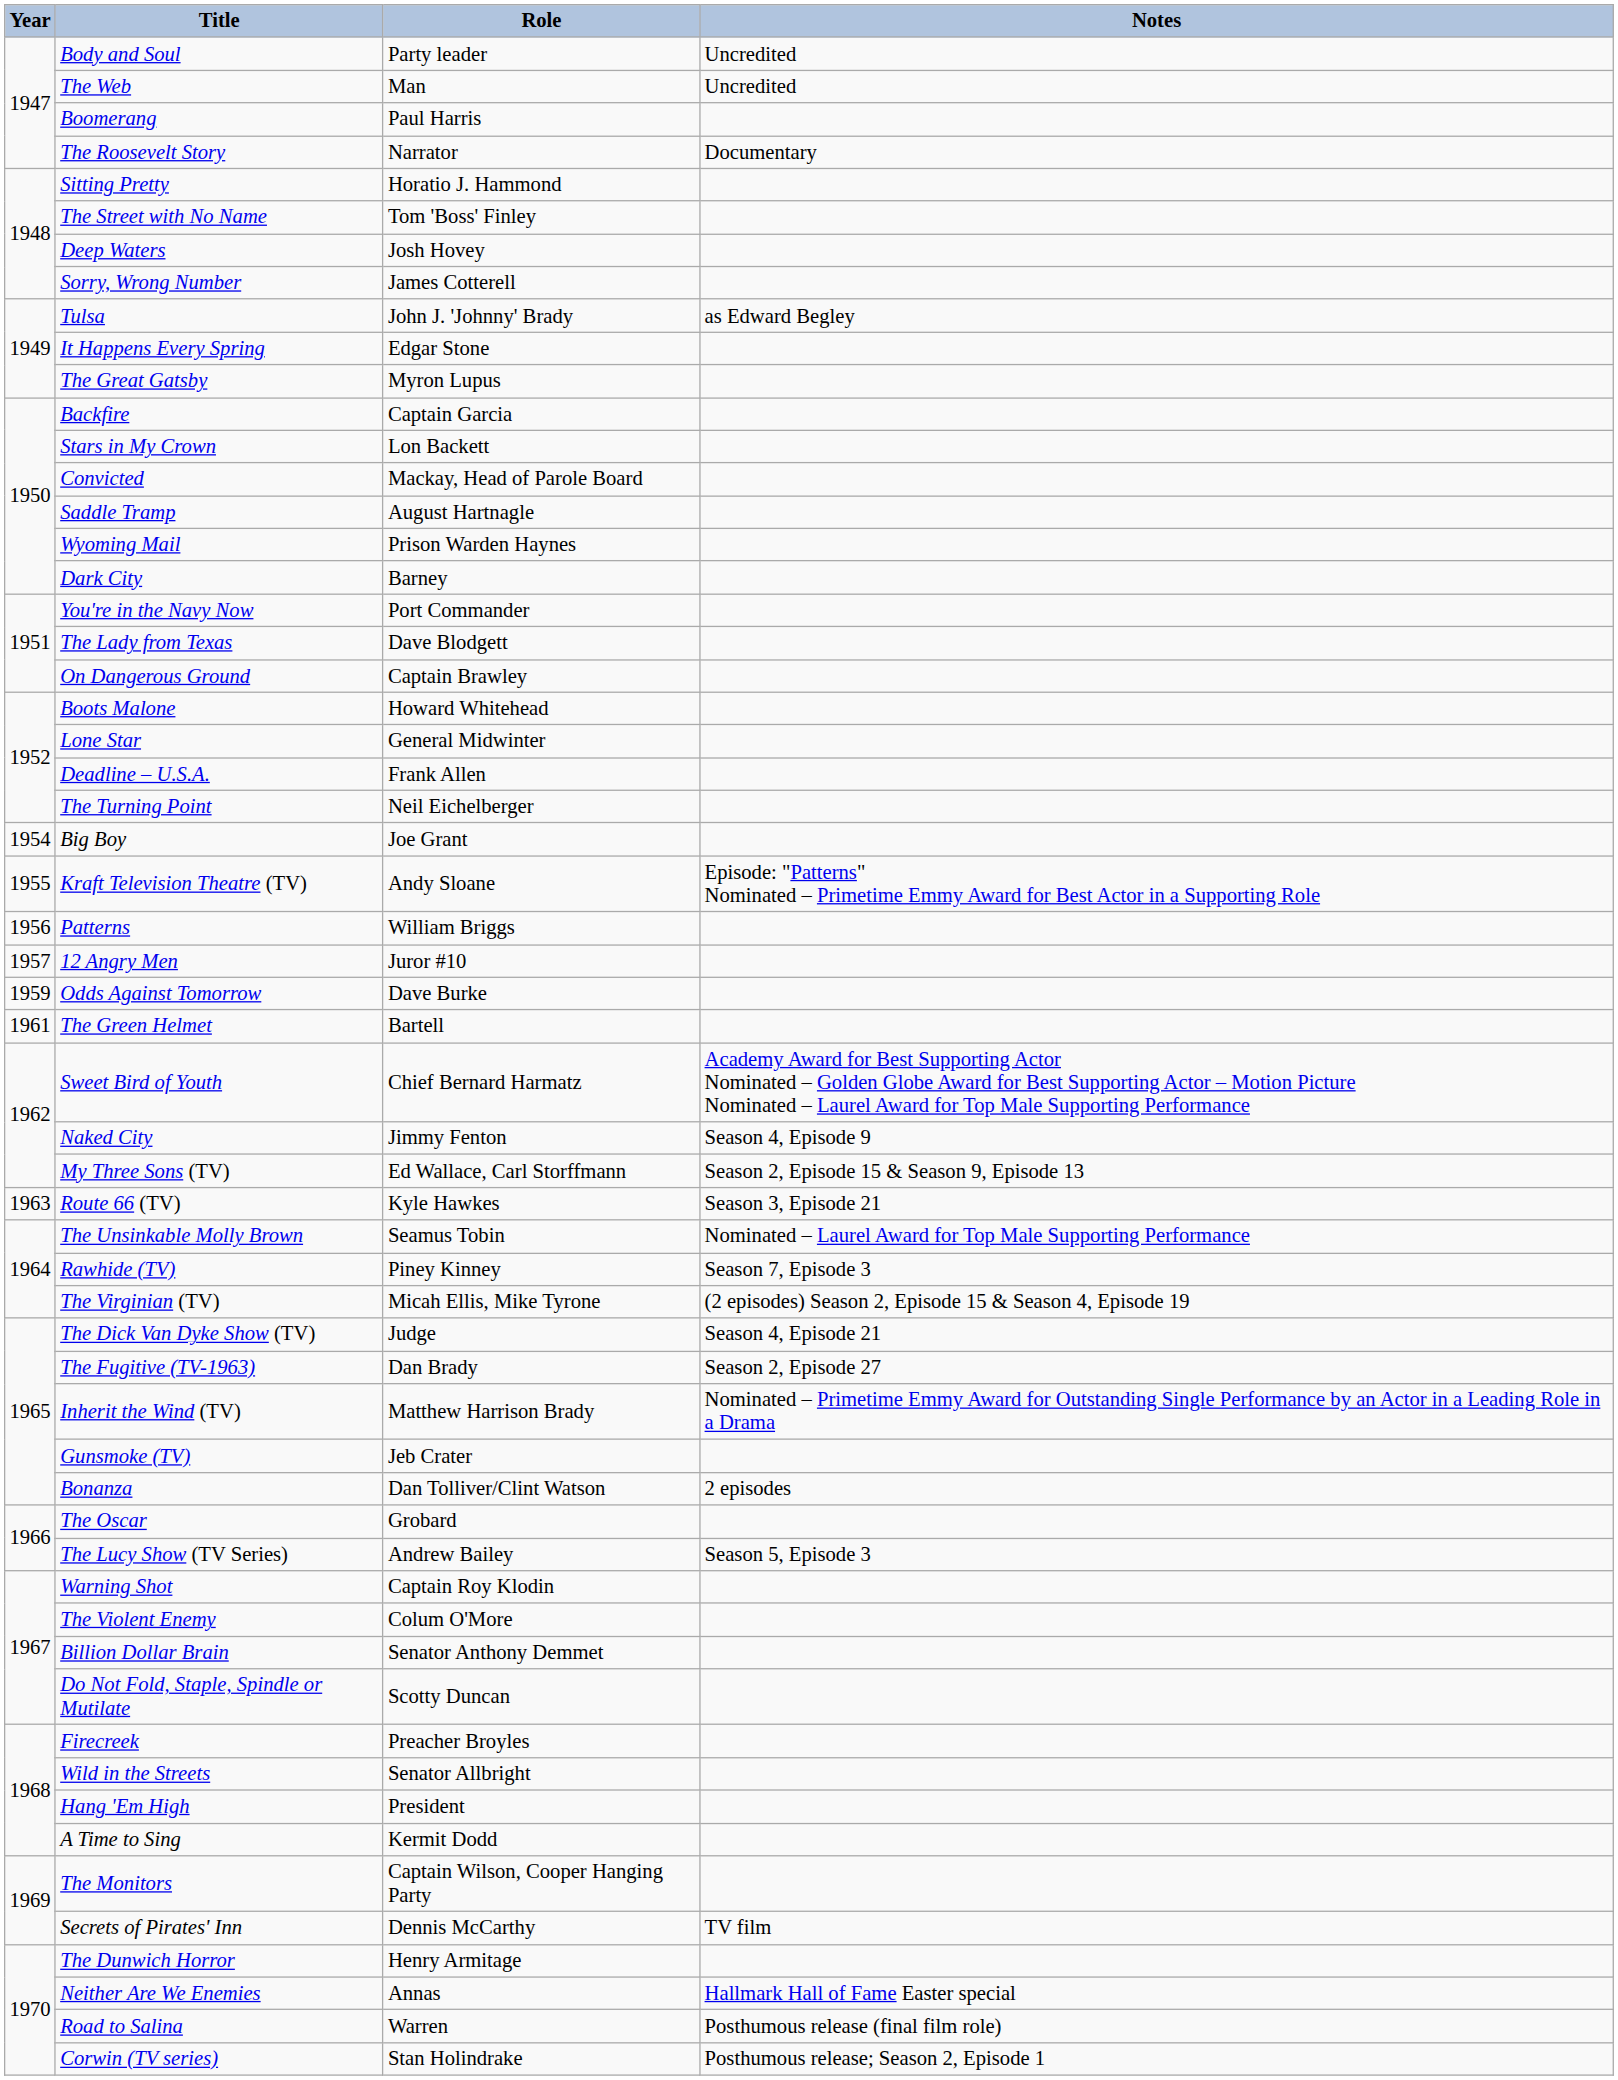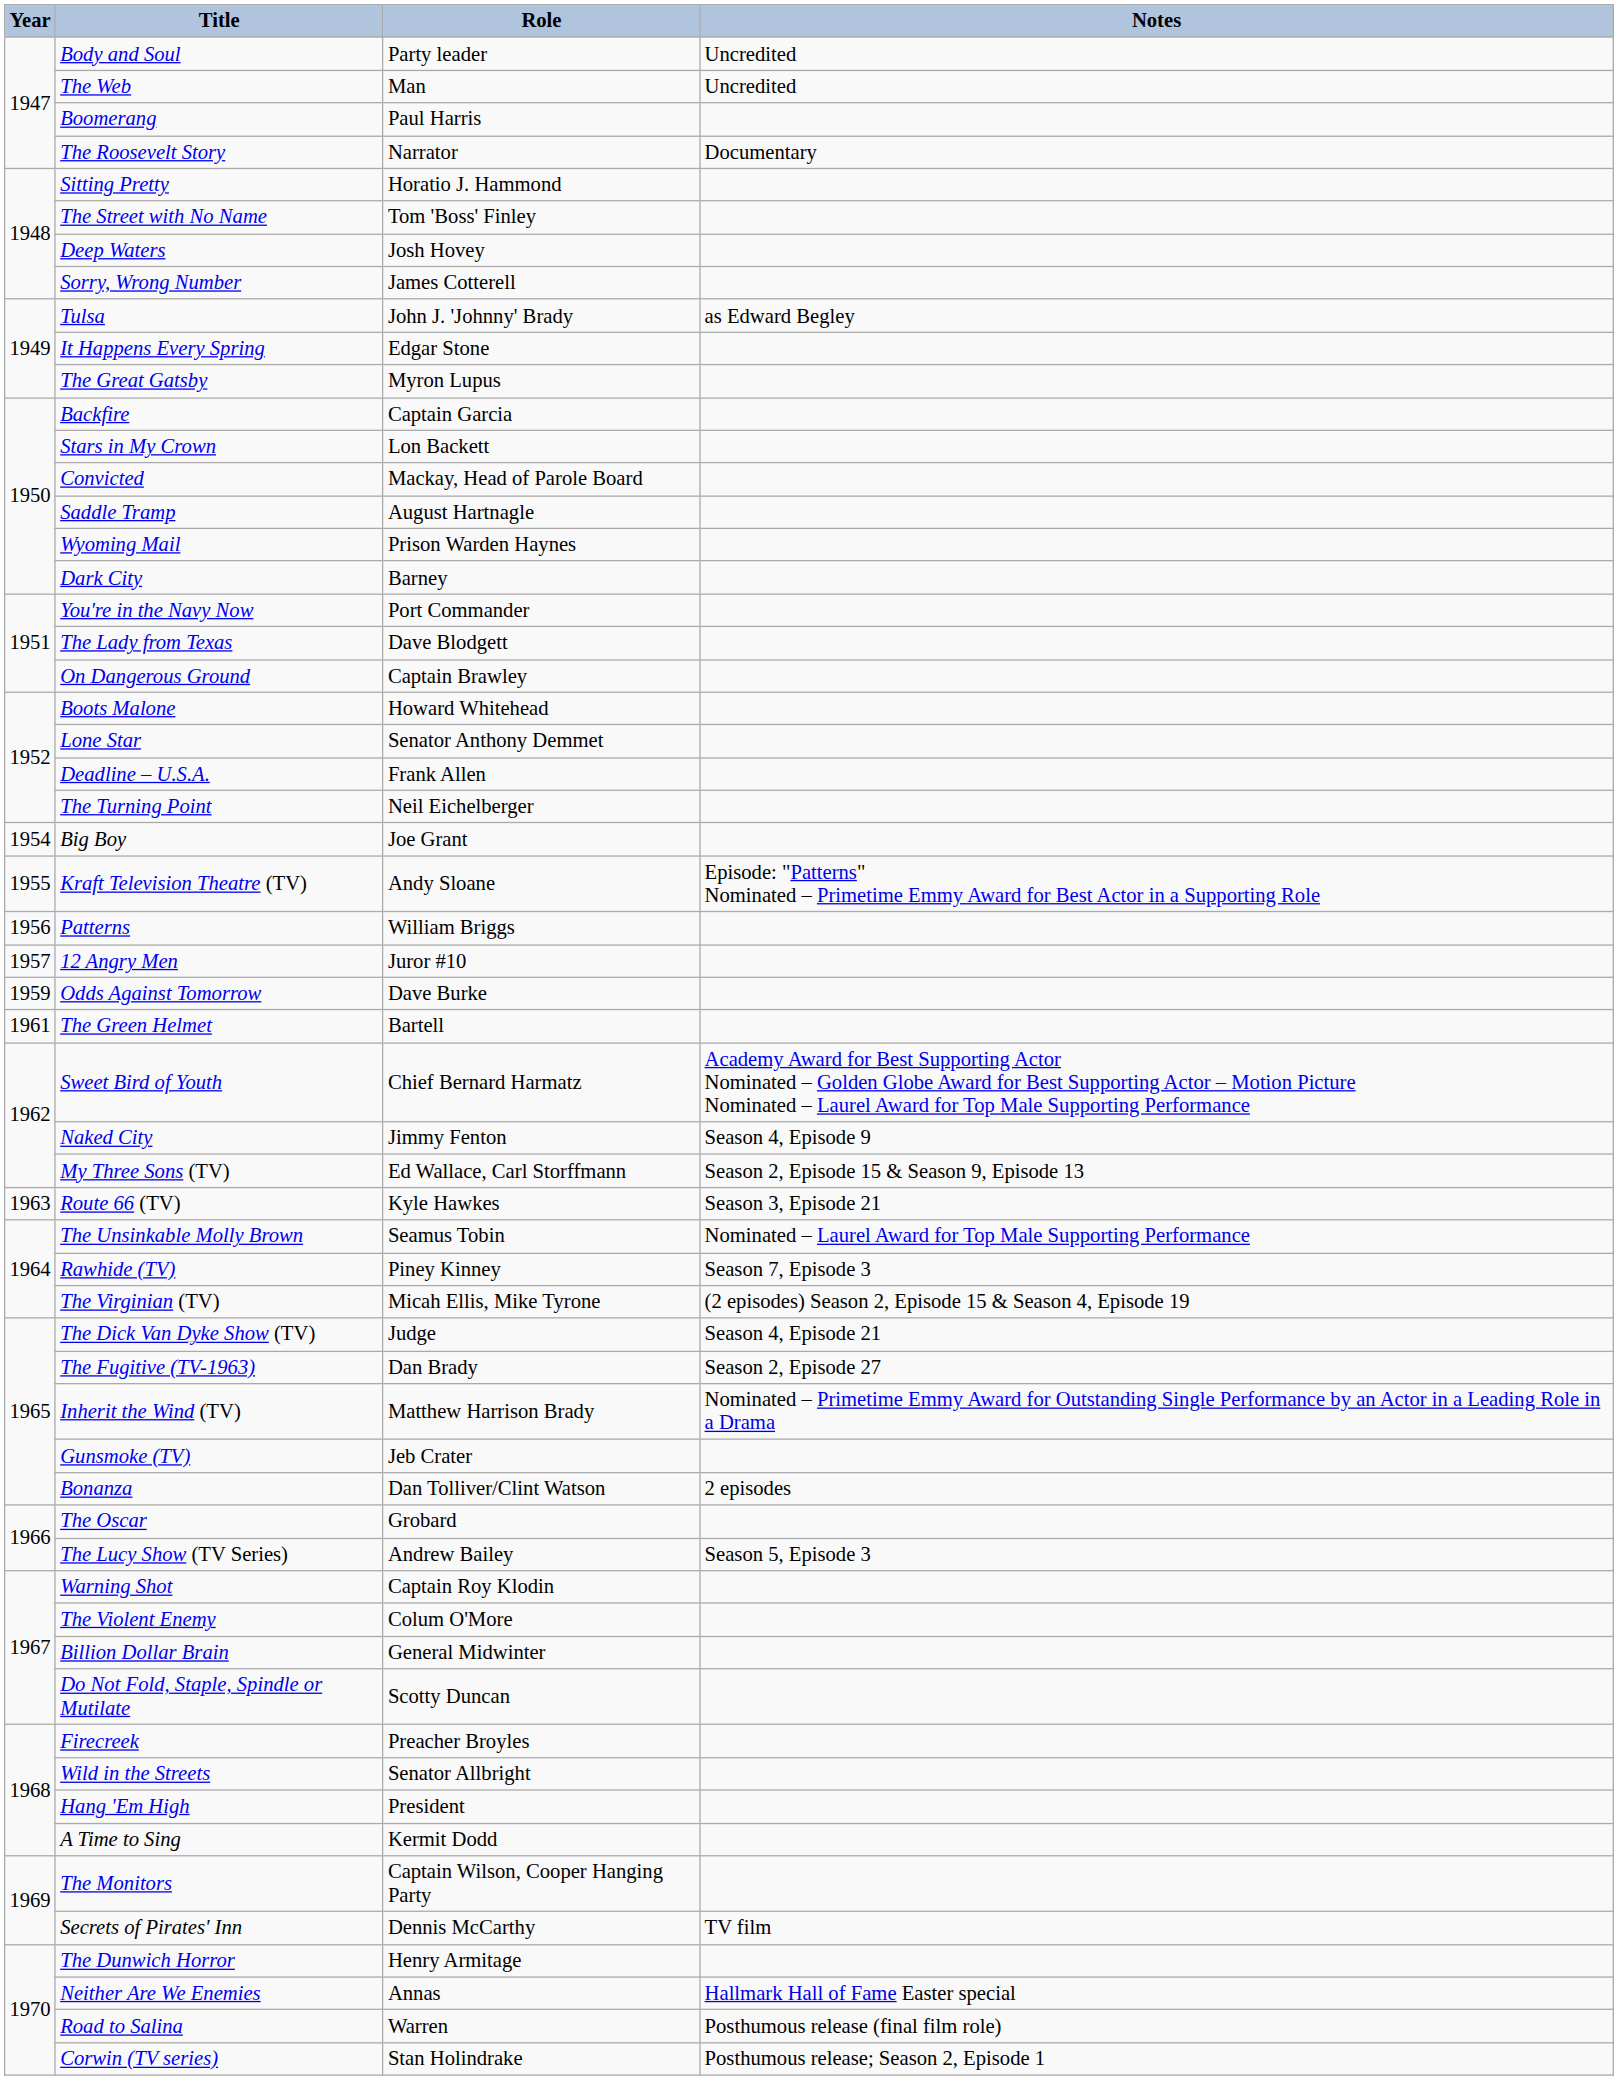 <table class="wikitable">
 <tr>
 <th style="background:#B0C4DE;">Year</th>
 <th style="background:#B0C4DE;">Title</th>
 <th style="background:#B0C4DE;">Role</th>
 <th style="background:#B0C4DE;">Notes</th>
 </tr>
 <tr>
 <td rowspan="4">1947</td>
 <td><em><a href='#'>Body and Soul</a></em></td>
 <td>Party leader</td>
 <td>Uncredited</td>
 </tr>
 <tr>
 <td><em><a href='#'>The Web</a></em></td>
 <td>Man</td>
 <td>Uncredited</td>
 </tr>
 <tr>
 <td><em><a href='#'>Boomerang</a></em></td>
 <td>Paul Harris</td>
 <td></td>
 </tr>
 <tr>
 <td><em><a href='#'>The Roosevelt Story</a></em></td>
 <td>Narrator</td>
 <td>Documentary</td>
 </tr>
 <tr>
 <td rowspan="4">1948</td>
 <td><em><a href='#'>Sitting Pretty</a></em></td>
 <td>Horatio J. Hammond</td>
 <td></td>
 </tr>
 <tr>
 <td><em><a href='#'>The Street with No Name</a></em></td>
 <td>Tom 'Boss' Finley</td>
 <td></td>
 </tr>
 <tr>
 <td><em><a href='#'>Deep Waters</a></em></td>
 <td>Josh Hovey</td>
 <td></td>
 </tr>
 <tr>
 <td><em><a href='#'>Sorry, Wrong Number</a></em></td>
 <td>James Cotterell</td>
 <td></td>
 </tr>
 <tr>
 <td rowspan="3">1949</td>
 <td><em><a href='#'>Tulsa</a></em></td>
 <td>John J. 'Johnny' Brady</td>
 <td>as Edward Begley</td>
 </tr>
 <tr>
 <td><em><a href='#'>It Happens Every Spring</a></em></td>
 <td>Edgar Stone</td>
 <td></td>
 </tr>
 <tr>
 <td><em><a href='#'>The Great Gatsby</a></em></td>
 <td>Myron Lupus</td>
 <td></td>
 </tr>
 <tr>
 <td rowspan="6">1950</td>
 <td><em><a href='#'>Backfire</a></em></td>
 <td>Captain Garcia</td>
 <td></td>
 </tr>
 <tr>
 <td><em><a href='#'>Stars in My Crown</a></em></td>
 <td>Lon Backett</td>
 <td></td>
 </tr>
 <tr>
 <td><em><a href='#'>Convicted</a></em></td>
 <td>Mackay, Head of Parole Board</td>
 <td></td>
 </tr>
 <tr>
 <td><em><a href='#'>Saddle Tramp</a></em></td>
 <td>August Hartnagle</td>
 <td></td>
 </tr>
 <tr>
 <td><em><a href='#'>Wyoming Mail</a></em></td>
 <td>Prison Warden Haynes</td>
 <td></td>
 </tr>
 <tr>
 <td><em><a href='#'>Dark City</a></em></td>
 <td>Barney</td>
 <td></td>
 </tr>
 <tr>
 <td rowspan="3">1951</td>
 <td><em><a href='#'>You're in the Navy Now</a></em></td>
 <td>Port Commander</td>
 <td></td>
 </tr>
 <tr>
 <td><em><a href='#'>The Lady from Texas</a></em></td>
 <td>Dave Blodgett</td>
 <td></td>
 </tr>
 <tr>
 <td><em><a href='#'>On Dangerous Ground</a></em></td>
 <td>Captain Brawley</td>
 <td></td>
 </tr>
 <tr>
 <td rowspan="4">1952</td>
 <td><em><a href='#'>Boots Malone</a></em></td>
 <td>Howard Whitehead</td>
 <td></td>
 </tr>
 <tr>
 <td><em><a href='#'>Lone Star</a></em></td>
-<td>General Midwinter</td>
+<td>Senator Anthony Demmet</td>
 <td></td>
 </tr>
 <tr>
 <td><em><a href='#'>Deadline – U.S.A.</a></em></td>
 <td>Frank Allen</td>
 <td></td>
 </tr>
 <tr>
 <td><em><a href='#'>The Turning Point</a></em></td>
 <td>Neil Eichelberger</td>
 <td></td>
 </tr>
 <tr>
 <td>1954</td>
 <td><em>Big Boy</em></td>
 <td>Joe Grant</td>
 <td></td>
 </tr>
 <tr>
 <td>1955</td>
 <td><em><a href='#'>Kraft Television Theatre</a></em> (TV)</td>
 <td>Andy Sloane</td>
 <td>Episode: "<a href='#'>Patterns</a>" <br> Nominated – <a href='#'>Primetime Emmy Award for Best Actor in a Supporting Role</a></td>
 </tr>
 <tr>
 <td>1956</td>
 <td><em><a href='#'>Patterns</a></em></td>
 <td>William Briggs</td>
 <td></td>
 </tr>
 <tr>
 <td>1957</td>
 <td><em><a href='#'>12 Angry Men</a></em></td>
 <td>Juror #10</td>
 <td></td>
 </tr>
 <tr>
 <td>1959</td>
 <td><em><a href='#'>Odds Against Tomorrow</a></em></td>
 <td>Dave Burke</td>
 <td></td>
 </tr>
 <tr>
 <td>1961</td>
 <td><em><a href='#'>The Green Helmet</a></em></td>
 <td>Bartell</td>
 <td></td>
 </tr>
 <tr>
 <td rowspan="3">1962</td>
 <td><em><a href='#'>Sweet Bird of Youth</a></em></td>
 <td>Chief Bernard Harmatz</td>
 <td><a href='#'>Academy Award for Best Supporting Actor</a> <br> Nominated – <a href='#'>Golden Globe Award for Best Supporting Actor – Motion Picture</a> <br> Nominated – <a href='#'>Laurel Award for Top Male Supporting Performance</a></td>
 </tr>
 <tr>
 <td><em><a href='#'>Naked City</a></em></td>
 <td>Jimmy Fenton</td>
 <td>Season 4, Episode 9</td>
 </tr>
 <tr>
 <td><em><a href='#'>My Three Sons</a></em> (TV)</td>
 <td>Ed Wallace, Carl Storffmann</td>
 <td>Season 2, Episode 15 & Season 9, Episode 13</td>
 </tr>
 <tr>
 <td>1963</td>
 <td><em><a href='#'>Route 66</a></em> (TV)</td>
 <td>Kyle Hawkes</td>
 <td>Season 3, Episode 21</td>
 </tr>
 <tr>
 <td rowspan="3">1964</td>
 <td><em><a href='#'>The Unsinkable Molly Brown</a></em></td>
 <td>Seamus Tobin</td>
 <td>Nominated – <a href='#'>Laurel Award for Top Male Supporting Performance</a></td>
 </tr>
 <tr>
 <td><em><a href='#'>Rawhide (TV)</a></em></td>
 <td>Piney Kinney</td>
 <td>Season 7, Episode 3</td>
 </tr>
 <tr>
 <td><em><a href='#'>The Virginian</a></em> (TV)</td>
 <td>Micah Ellis, Mike Tyrone</td>
 <td>(2 episodes) Season 2, Episode 15 & Season 4, Episode 19</td>
 </tr>
 <tr>
 <td rowspan="5">1965</td>
 <td><em><a href='#'>The Dick Van Dyke Show</a></em> (TV)</td>
 <td>Judge</td>
 <td>Season 4, Episode 21</td>
 </tr>
 <tr>
 <td><em><a href='#'>The Fugitive (TV-1963)</a></em></td>
 <td>Dan Brady</td>
 <td>Season 2, Episode 27</td>
 </tr>
 <tr>
 <td><em><a href='#'>Inherit the Wind</a></em> (TV)</td>
 <td>Matthew Harrison Brady</td>
 <td>Nominated – <a href='#'>Primetime Emmy Award for Outstanding Single Performance by an Actor in a Leading Role in a Drama</a></td>
 </tr>
 <tr>
 <td><em><a href='#'>Gunsmoke (TV)</a></em></td>
 <td>Jeb Crater</td>
 <td></td>
 </tr>
 <tr>
 <td><em><a href='#'>Bonanza</a></em></td>
 <td>Dan Tolliver/Clint Watson</td>
 <td>2 episodes</td>
 </tr>
 <tr>
 <td rowspan="2">1966</td>
 <td><em><a href='#'>The Oscar</a></em></td>
 <td>Grobard</td>
 <td></td>
 </tr>
 <tr>
 <td><em><a href='#'>The Lucy Show</a></em> (TV Series)</td>
 <td>Andrew Bailey</td>
 <td>Season 5, Episode 3</td>
 </tr>
 <tr>
 <td rowspan="4">1967</td>
 <td><em><a href='#'>Warning Shot</a></em></td>
 <td>Captain Roy Klodin</td>
 <td></td>
 </tr>
 <tr>
 <td><em><a href='#'>The Violent Enemy</a></em></td>
 <td>Colum O'More</td>
 <td></td>
 </tr>
 <tr>
 <td><em><a href='#'>Billion Dollar Brain</a></em></td>
-<td>Senator Anthony Demmet</td>
+<td>General Midwinter</td>
 <td></td>
 </tr>
 <tr>
 <td><em><a href='#'>Do Not Fold, Staple, Spindle or Mutilate</a></em></td>
 <td>Scotty Duncan</td>
 <td></td>
 </tr>
 <tr>
 <td rowspan="4">1968</td>
 <td><em><a href='#'>Firecreek</a></em></td>
 <td>Preacher Broyles</td>
 <td></td>
 </tr>
 <tr>
 <td><em><a href='#'>Wild in the Streets</a></em></td>
 <td>Senator Allbright</td>
 <td></td>
 </tr>
 <tr>
 <td><em><a href='#'>Hang 'Em High</a></em></td>
 <td>President</td>
 <td></td>
 </tr>
 <tr>
 <td><em>A Time to Sing</em></td>
 <td>Kermit Dodd</td>
 <td></td>
 </tr>
 <tr>
 <td rowspan="2">1969</td>
 <td><em><a href='#'>The Monitors</a></em></td>
 <td>Captain Wilson, Cooper Hanging Party</td>
 <td></td>
 </tr>
 <tr>
 <td><em>Secrets of Pirates' Inn</em></td>
 <td>Dennis McCarthy</td>
 <td>TV film</td>
 </tr>
 <tr Secrets of the Pirates' Inn>
 <td rowspan="4">1970</td>
 <td><em><a href='#'>The Dunwich Horror</a></em></td>
 <td>Henry Armitage</td>
 <td></td>
 </tr>
 <tr>
 <td><em><a href='#'>Neither Are We Enemies</a></em></td>
 <td>Annas</td>
 <td><a href='#'>Hallmark Hall of Fame</a> Easter special</td>
 </tr>
 <tr>
 <td><em><a href='#'>Road to Salina</a></em></td>
 <td>Warren</td>
 <td>Posthumous release (final film role)</td>
 </tr>
 <tr>
 <td><em><a href='#'>Corwin (TV series)</a></em></td>
 <td>Stan Holindrake</td>
 <td>Posthumous release; Season 2, Episode 1</td>
 </tr>
 </table>
